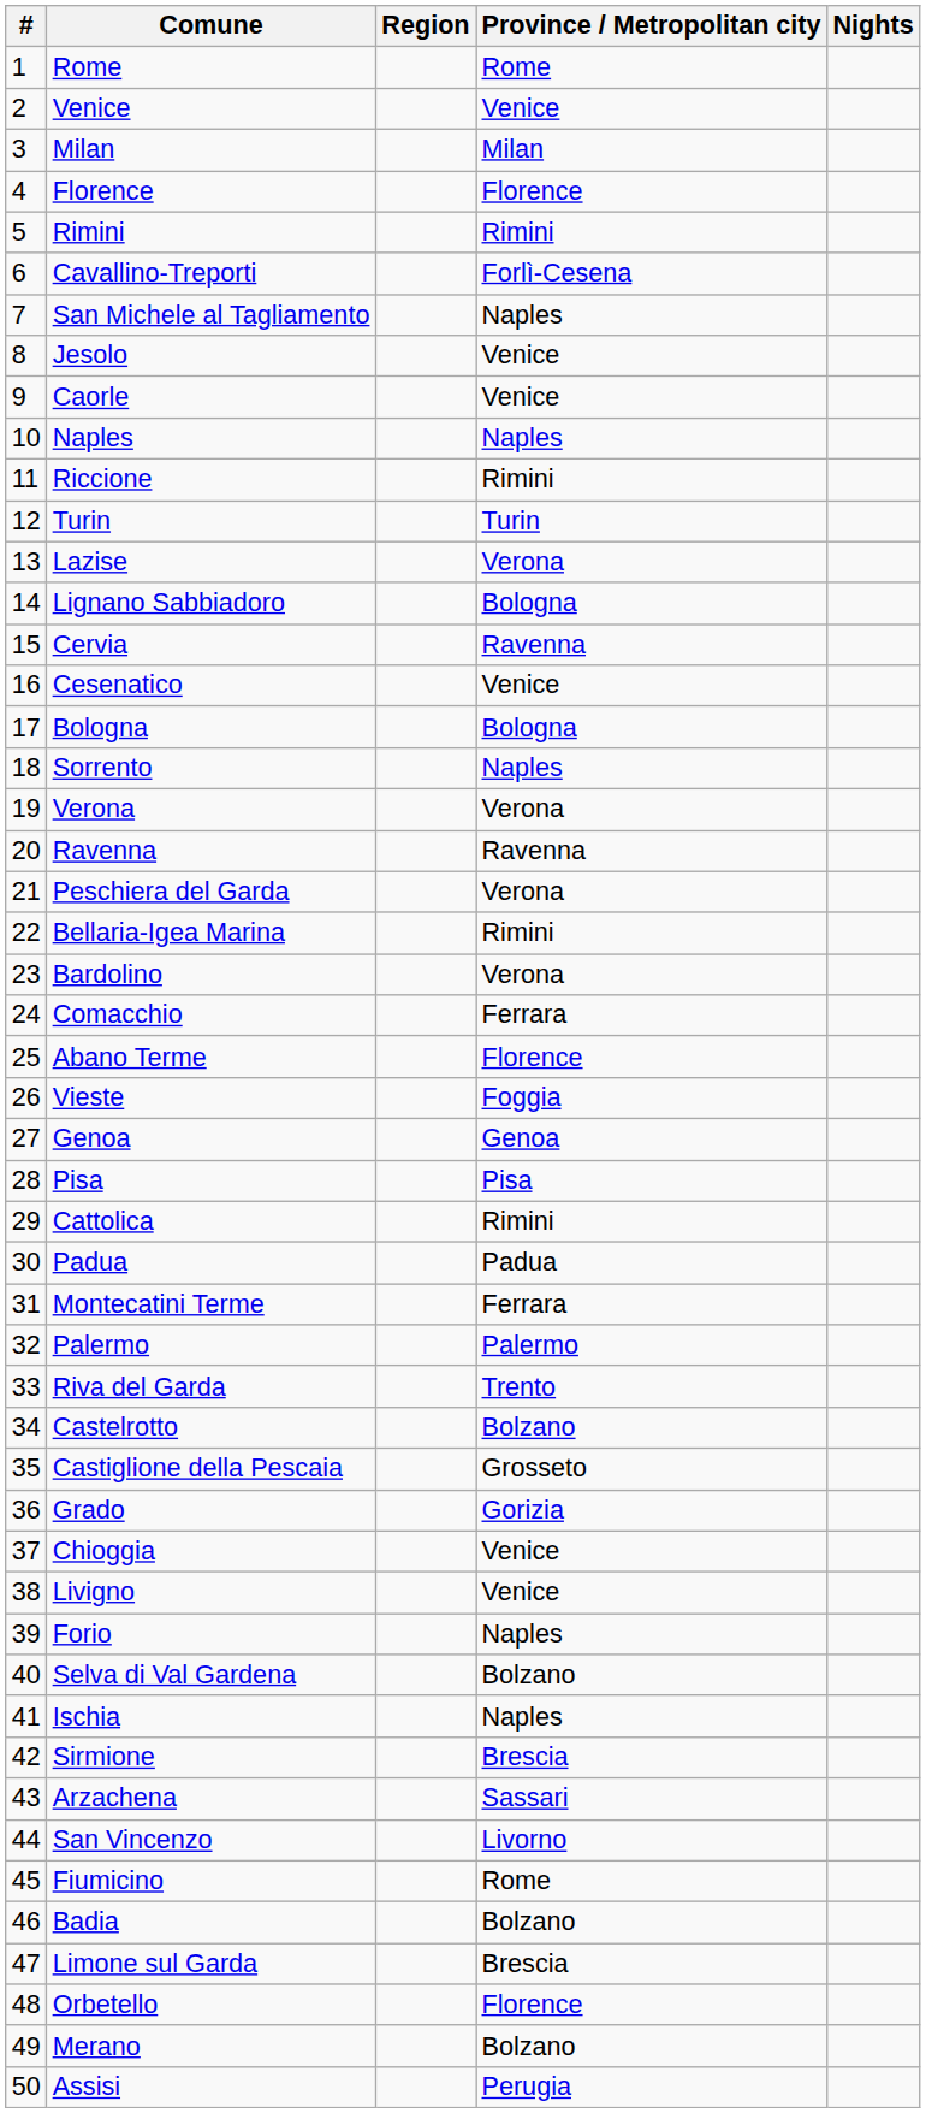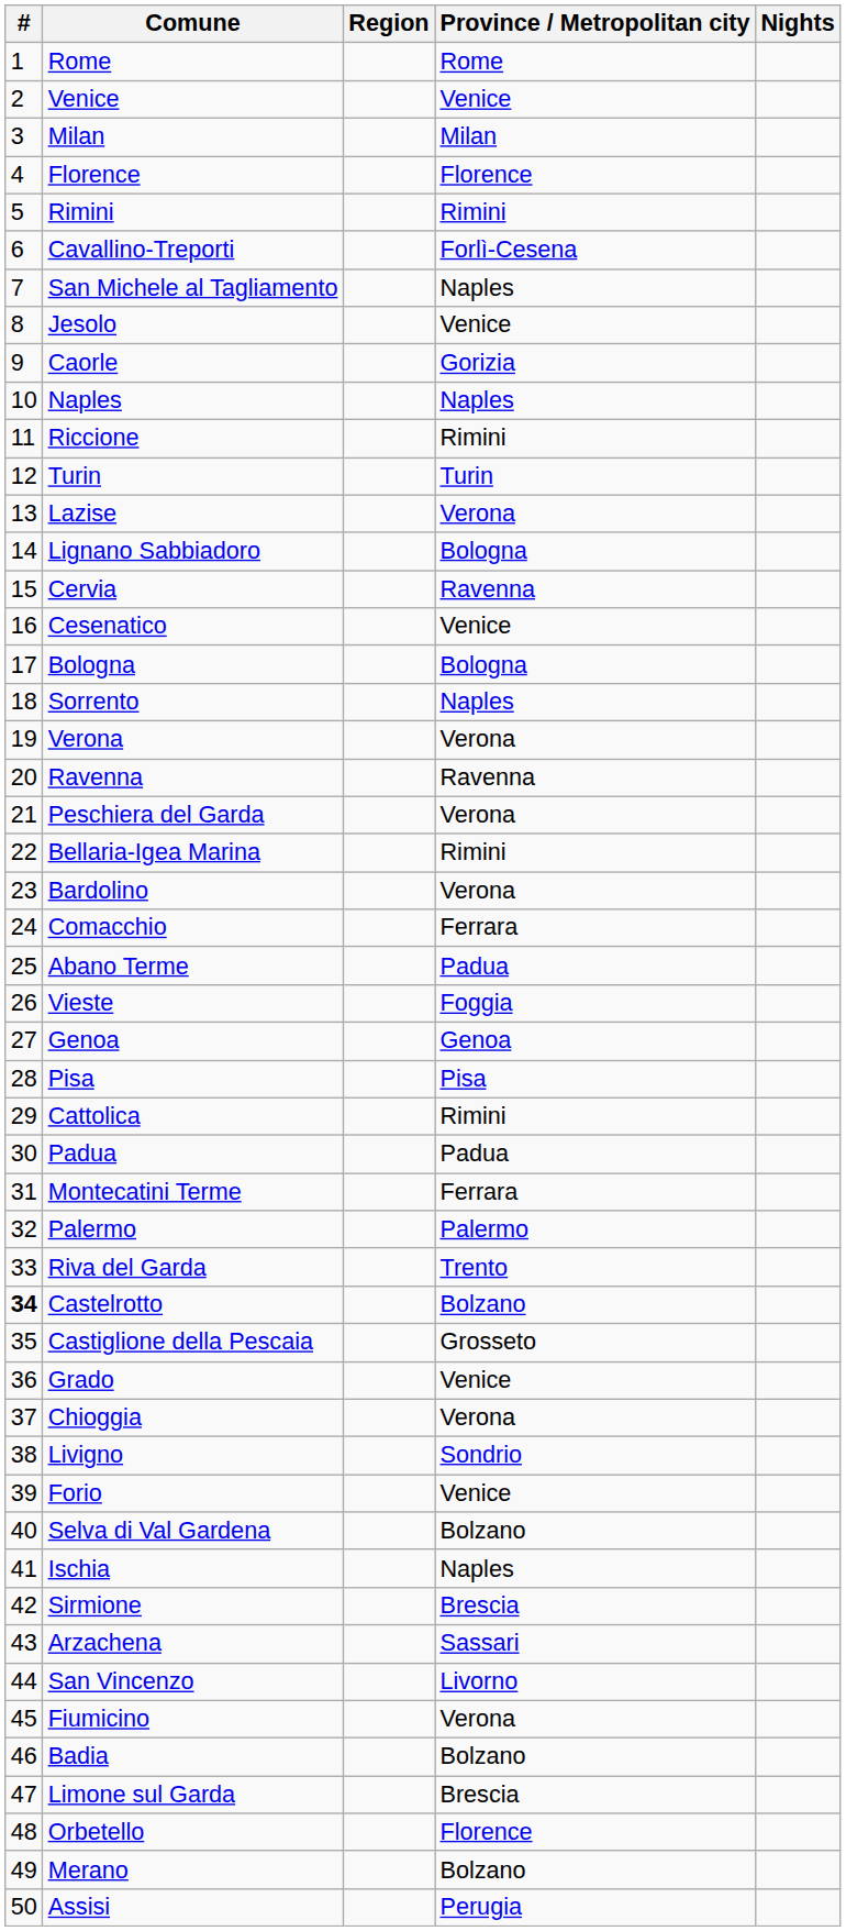 <table class="wikitable sortable">
 <tr>
 <th>#</th>
 <th>Comune</th>
 <th>Region</th>
 <th>Province / Metropolitan city</th>
 <th>Nights</th>
 </tr>
 <tr>
 <td>1</td>
 <td><a href='#'>Rome</a></td>
 <td></td>
 <td><a href='#'>Rome</a></td>
 <td align=right></td>
 </tr>
 <tr>
 <td>2</td>
 <td><a href='#'>Venice</a></td>
 <td></td>
 <td><a href='#'>Venice</a></td>
 <td align=right></td>
 </tr>
 <tr>
 <td>3</td>
 <td><a href='#'>Milan</a></td>
 <td></td>
 <td><a href='#'>Milan</a></td>
 <td align=right></td>
 </tr>
 <tr>
 <td>4</td>
 <td><a href='#'>Florence</a></td>
 <td></td>
 <td><a href='#'>Florence</a></td>
 <td align=right></td>
 </tr>
 <tr>
 <td>5</td>
 <td><a href='#'>Rimini</a></td>
 <td></td>
 <td><a href='#'>Rimini</a></td>
 <td align=right></td>
 </tr>
 <tr>
 <td>6</td>
 <td><a href='#'>Cavallino-Treporti</a></td>
 <td></td>
 <td><a href='#'>Forlì-Cesena</a></td>
 <td align=right></td>
 </tr>
 <tr>
 <td>7</td>
 <td><a href='#'>San Michele al Tagliamento</a></td>
 <td></td>
 <td>Naples</td>
 <td align=right></td>
 </tr>
 <tr>
 <td>8</td>
 <td><a href='#'>Jesolo</a></td>
 <td></td>
 <td>Venice</td>
 <td align=right></td>
 </tr>
 <tr>
 <td>9</td>
 <td><a href='#'>Caorle</a></td>
 <td></td>
-<td>Venice</td>
+<td><a href='#'>Gorizia</a></td>
 <td align=right></td>
 </tr>
 <tr>
 <td>10</td>
 <td><a href='#'>Naples</a></td>
 <td></td>
 <td><a href='#'>Naples</a></td>
 <td align=right></td>
 </tr>
 <tr>
 <td>11</td>
 <td><a href='#'>Riccione</a></td>
 <td></td>
 <td>Rimini</td>
 <td align=right></td>
 </tr>
 <tr>
 <td>12</td>
 <td><a href='#'>Turin</a></td>
 <td></td>
 <td><a href='#'>Turin</a></td>
 <td align=right></td>
 </tr>
 <tr>
 <td>13</td>
 <td><a href='#'>Lazise</a></td>
 <td></td>
 <td><a href='#'>Verona</a></td>
 <td align=right></td>
 </tr>
 <tr>
 <td>14</td>
 <td><a href='#'>Lignano Sabbiadoro</a></td>
 <td></td>
 <td><a href='#'>Bologna</a></td>
 <td align=right></td>
 </tr>
 <tr>
 <td>15</td>
 <td><a href='#'>Cervia</a></td>
 <td></td>
 <td><a href='#'>Ravenna</a></td>
 <td align=right></td>
 </tr>
 <tr>
 <td>16</td>
 <td><a href='#'>Cesenatico</a></td>
 <td></td>
 <td>Venice</td>
 <td align=right></td>
 </tr>
 <tr>
 <td>17</td>
 <td><a href='#'>Bologna</a></td>
 <td></td>
 <td><a href='#'>Bologna</a></td>
 <td align=right></td>
 </tr>
 <tr>
 <td>18</td>
 <td><a href='#'>Sorrento</a></td>
 <td></td>
 <td><a href='#'>Naples</a></td>
 <td align=right></td>
 </tr>
 <tr>
 <td>19</td>
 <td><a href='#'>Verona</a></td>
 <td></td>
 <td>Verona</td>
 <td align=right></td>
 </tr>
 <tr>
 <td>20</td>
 <td><a href='#'>Ravenna</a></td>
 <td></td>
 <td>Ravenna</td>
 <td align=right></td>
 </tr>
 <tr>
 <td>21</td>
 <td><a href='#'>Peschiera del Garda</a></td>
 <td></td>
 <td>Verona</td>
 <td align=right></td>
 </tr>
 <tr>
 <td>22</td>
 <td><a href='#'>Bellaria-Igea Marina</a></td>
 <td></td>
 <td>Rimini</td>
 <td align=right></td>
 </tr>
 <tr>
 <td>23</td>
 <td><a href='#'>Bardolino</a></td>
 <td></td>
 <td>Verona</td>
 <td align=right></td>
 </tr>
 <tr>
 <td>24</td>
 <td><a href='#'>Comacchio</a></td>
 <td></td>
 <td>Ferrara</td>
 <td align=right></td>
 </tr>
 <tr>
 <td>25</td>
 <td><a href='#'>Abano Terme</a></td>
 <td></td>
-<td><a href='#'>Florence</a></td>
+<td><a href='#'>Padua</a></td>
 <td align=right></td>
 </tr>
 <tr>
 <td>26</td>
 <td><a href='#'>Vieste</a></td>
 <td></td>
 <td><a href='#'>Foggia</a></td>
 <td align=right></td>
 </tr>
 <tr>
 <td>27</td>
 <td><a href='#'>Genoa</a></td>
 <td></td>
 <td><a href='#'>Genoa</a></td>
 <td align=right></td>
 </tr>
 <tr>
 <td>28</td>
 <td><a href='#'>Pisa</a></td>
 <td></td>
 <td><a href='#'>Pisa</a></td>
 <td align=right></td>
 </tr>
 <tr>
 <td>29</td>
 <td><a href='#'>Cattolica</a></td>
 <td></td>
 <td>Rimini</td>
 <td align=right></td>
 </tr>
 <tr>
 <td>30</td>
 <td><a href='#'>Padua</a></td>
 <td></td>
 <td>Padua</td>
 <td align=right></td>
 </tr>
 <tr>
 <td>31</td>
 <td><a href='#'>Montecatini Terme</a></td>
 <td></td>
 <td>Ferrara</td>
 <td align=right></td>
 </tr>
 <tr>
 <td>32</td>
 <td><a href='#'>Palermo</a></td>
 <td></td>
 <td><a href='#'>Palermo</a></td>
 <td align=right></td>
 </tr>
 <tr>
 <td>33</td>
 <td><a href='#'>Riva del Garda</a></td>
 <td></td>
 <td><a href='#'>Trento</a></td>
 <td align=right></td>
 </tr>
 <tr>
-<td>34</td>
+<td><strong>34</strong></td>
 <td><a href='#'>Castelrotto</a></td>
 <td></td>
 <td><a href='#'>Bolzano</a></td>
 <td align=right></td>
 </tr>
 <tr>
 <td>35</td>
 <td><a href='#'>Castiglione della Pescaia</a></td>
 <td></td>
 <td>Grosseto</td>
 <td align=right></td>
 </tr>
 <tr>
 <td>36</td>
 <td><a href='#'>Grado</a></td>
 <td></td>
-<td><a href='#'>Gorizia</a></td>
+<td>Venice</td>
 <td align=right></td>
 </tr>
 <tr>
 <td>37</td>
 <td><a href='#'>Chioggia</a></td>
 <td></td>
-<td>Venice</td>
+<td>Verona</td>
 <td align=right></td>
 </tr>
 <tr>
 <td>38</td>
 <td><a href='#'>Livigno</a></td>
 <td></td>
-<td>Venice</td>
+<td><a href='#'>Sondrio</a></td>
 <td align=right></td>
 </tr>
 <tr>
 <td>39</td>
 <td><a href='#'>Forio</a></td>
 <td></td>
-<td>Naples</td>
+<td>Venice</td>
 <td align=right></td>
 </tr>
 <tr>
 <td>40</td>
 <td><a href='#'>Selva di Val Gardena</a></td>
 <td></td>
 <td>Bolzano</td>
 <td align=right></td>
 </tr>
 <tr>
 <td>41</td>
 <td><a href='#'>Ischia</a></td>
 <td></td>
 <td>Naples</td>
 <td align=right></td>
 </tr>
 <tr>
 <td>42</td>
 <td><a href='#'>Sirmione</a></td>
 <td></td>
 <td><a href='#'>Brescia</a></td>
 <td align=right></td>
 </tr>
 <tr>
 <td>43</td>
 <td><a href='#'>Arzachena</a></td>
 <td></td>
 <td><a href='#'>Sassari</a></td>
 <td align=right></td>
 </tr>
 <tr>
 <td>44</td>
 <td><a href='#'>San Vincenzo</a></td>
 <td></td>
 <td><a href='#'>Livorno</a></td>
 <td align=right></td>
 </tr>
 <tr>
 <td>45</td>
 <td><a href='#'>Fiumicino</a></td>
 <td></td>
-<td>Rome</td>
+<td>Verona</td>
 <td align="right"></td>
 </tr>
 <tr>
 <td>46</td>
 <td><a href='#'>Badia</a></td>
 <td></td>
 <td>Bolzano</td>
 <td align=right></td>
 </tr>
 <tr>
 <td>47</td>
 <td><a href='#'>Limone sul Garda</a></td>
 <td></td>
 <td>Brescia</td>
 <td align="right"></td>
 </tr>
 <tr>
 <td>48</td>
 <td><a href='#'>Orbetello</a></td>
 <td></td>
 <td><a href='#'>Florence</a></td>
 <td align=right></td>
 </tr>
 <tr>
 <td>49</td>
 <td><a href='#'>Merano</a></td>
 <td></td>
 <td>Bolzano</td>
 <td align=right></td>
 </tr>
 <tr>
 <td>50</td>
 <td><a href='#'>Assisi</a></td>
 <td></td>
 <td><a href='#'>Perugia</a></td>
 <td align=right></td>
 </tr>
 </table>
